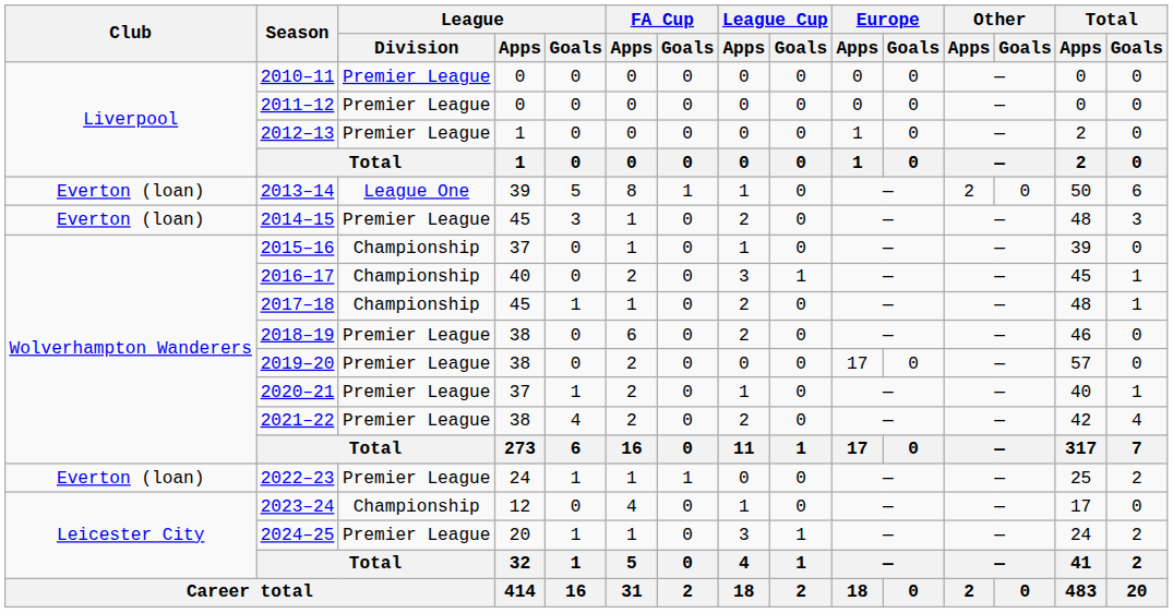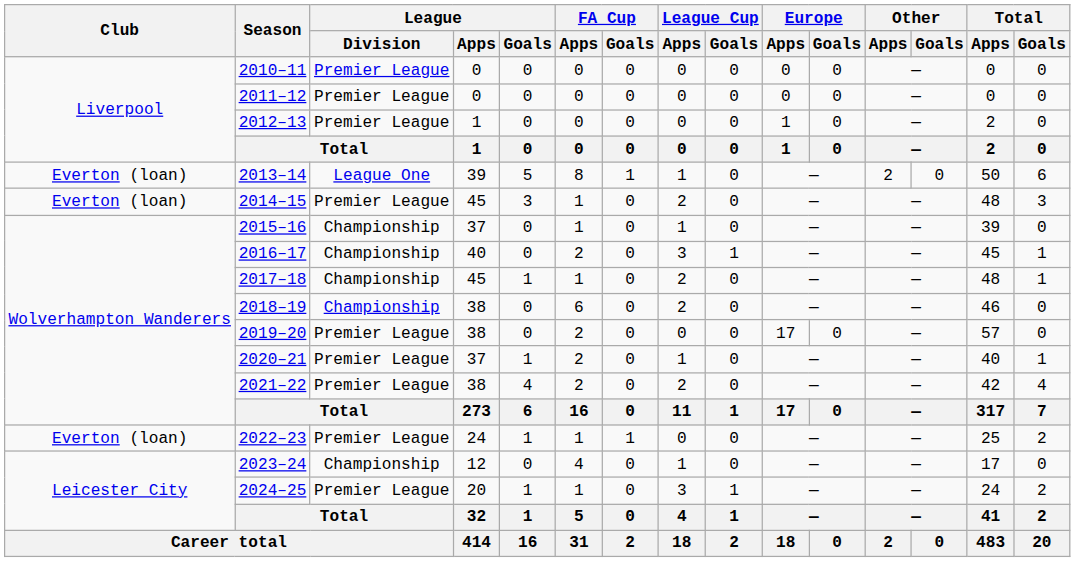 <table class="wikitable" style="text-align: center;">
 <tr>
 <th rowspan="2">Club</th>
 <th rowspan="2">Season</th>
 <th colspan="3">League</th>
 <th colspan="2"><a href='#'>FA Cup</a></th>
 <th colspan="2"><a href='#'>League Cup</a></th>
 <th colspan="2"><a href='#'>Europe</a></th>
 <th colspan="2">Other</th>
 <th colspan="2">Total</th>
 </tr>
 <tr>
 <th>Division</th>
 <th>Apps</th>
 <th>Goals</th>
 <th>Apps</th>
 <th>Goals</th>
 <th>Apps</th>
 <th>Goals</th>
 <th>Apps</th>
 <th>Goals</th>
 <th>Apps</th>
 <th>Goals</th>
 <th>Apps</th>
 <th>Goals</th>
 </tr>
 <tr>
 <td rowspan="4"><a href='#'>Liverpool</a></td>
 <td><a href='#'>2010–11</a></td>
 <td><a href='#'>Premier League</a></td>
 <td>0</td>
 <td>0</td>
 <td>0</td>
 <td>0</td>
 <td>0</td>
 <td>0</td>
 <td>0</td>
 <td>0</td>
 <td colspan="2">—</td>
 <td>0</td>
 <td>0</td>
 </tr>
 <tr>
 <td><a href='#'>2011–12</a></td>
 <td>Premier League</td>
 <td>0</td>
 <td>0</td>
 <td>0</td>
 <td>0</td>
 <td>0</td>
 <td>0</td>
 <td>0</td>
 <td>0</td>
 <td colspan="2">—</td>
 <td>0</td>
 <td>0</td>
 </tr>
 <tr>
 <td><a href='#'>2012–13</a></td>
 <td>Premier League</td>
 <td>1</td>
 <td>0</td>
 <td>0</td>
 <td>0</td>
 <td>0</td>
 <td>0</td>
 <td>1</td>
 <td>0</td>
 <td colspan="2">—</td>
 <td>2</td>
 <td>0</td>
 </tr>
 <tr>
 <th colspan="2">Total</th>
 <th>1</th>
 <th>0</th>
 <th>0</th>
 <th>0</th>
 <th>0</th>
 <th>0</th>
 <th>1</th>
 <th>0</th>
 <th colspan="2">—</th>
 <th>2</th>
 <th>0</th>
 </tr>
 <tr>
 <td><a href='#'>Everton</a> (loan)</td>
 <td><a href='#'>2013–14</a></td>
 <td><a href='#'>League One</a></td>
 <td>39</td>
 <td>5</td>
 <td>8</td>
 <td>1</td>
 <td>1</td>
 <td>0</td>
 <td colspan="2">—</td>
 <td>2</td>
 <td>0</td>
 <td>50</td>
 <td>6</td>
 </tr>
 <tr>
 <td><a href='#'>Everton</a> (loan)</td>
 <td><a href='#'>2014–15</a></td>
 <td>Premier League</td>
 <td>45</td>
 <td>3</td>
 <td>1</td>
 <td>0</td>
 <td>2</td>
 <td>0</td>
 <td colspan="2">—</td>
 <td colspan="2">—</td>
 <td>48</td>
 <td>3</td>
 </tr>
 <tr>
 <td rowspan="8"><a href='#'>Wolverhampton Wanderers</a></td>
 <td><a href='#'>2015–16</a></td>
 <td>Championship</td>
 <td>37</td>
 <td>0</td>
 <td>1</td>
 <td>0</td>
 <td>1</td>
 <td>0</td>
 <td colspan="2">—</td>
 <td colspan="2">—</td>
 <td>39</td>
 <td>0</td>
 </tr>
 <tr>
 <td><a href='#'>2016–17</a></td>
 <td>Championship</td>
 <td>40</td>
 <td>0</td>
 <td>2</td>
 <td>0</td>
 <td>3</td>
 <td>1</td>
 <td colspan="2">—</td>
 <td colspan="2">—</td>
 <td>45</td>
 <td>1</td>
 </tr>
 <tr>
 <td><a href='#'>2017–18</a></td>
 <td>Championship</td>
 <td>45</td>
 <td>1</td>
 <td>1</td>
 <td>0</td>
 <td>2</td>
 <td>0</td>
 <td colspan="2">—</td>
 <td colspan="2">—</td>
 <td>48</td>
 <td>1</td>
 </tr>
 <tr>
 <td><a href='#'>2018–19</a></td>
-<td>Premier League</td>
+<td><a href='#'>Championship</a></td>
 <td>38</td>
 <td>0</td>
 <td>6</td>
 <td>0</td>
 <td>2</td>
 <td>0</td>
 <td colspan="2">—</td>
 <td colspan="2">—</td>
 <td>46</td>
 <td>0</td>
 </tr>
 <tr>
 <td><a href='#'>2019–20</a></td>
 <td>Premier League</td>
 <td>38</td>
 <td>0</td>
 <td>2</td>
 <td>0</td>
 <td>0</td>
 <td>0</td>
 <td>17</td>
 <td>0</td>
 <td colspan="2">—</td>
 <td>57</td>
 <td>0</td>
 </tr>
 <tr>
 <td><a href='#'>2020–21</a></td>
 <td>Premier League</td>
 <td>37</td>
 <td>1</td>
 <td>2</td>
 <td>0</td>
 <td>1</td>
 <td>0</td>
 <td colspan="2">—</td>
 <td colspan="2">—</td>
 <td>40</td>
 <td>1</td>
 </tr>
 <tr>
 <td><a href='#'>2021–22</a></td>
 <td>Premier League</td>
 <td>38</td>
 <td>4</td>
 <td>2</td>
 <td>0</td>
 <td>2</td>
 <td>0</td>
 <td colspan="2">—</td>
 <td colspan="2">—</td>
 <td>42</td>
 <td>4</td>
 </tr>
 <tr>
 <th colspan="2">Total</th>
 <th>273</th>
 <th>6</th>
 <th>16</th>
 <th>0</th>
 <th>11</th>
 <th>1</th>
 <th>17</th>
 <th>0</th>
 <th colspan="2">—</th>
 <th>317</th>
 <th>7</th>
 </tr>
 <tr>
 <td><a href='#'>Everton</a> (loan)</td>
 <td><a href='#'>2022–23</a></td>
 <td>Premier League</td>
 <td>24</td>
 <td>1</td>
 <td>1</td>
 <td>1</td>
 <td>0</td>
 <td>0</td>
 <td colspan="2">—</td>
 <td colspan="2">—</td>
 <td>25</td>
 <td>2</td>
 </tr>
 <tr>
 <td rowspan="3"><a href='#'>Leicester City</a></td>
 <td><a href='#'>2023–24</a></td>
 <td>Championship</td>
 <td>12</td>
 <td>0</td>
 <td>4</td>
 <td>0</td>
 <td>1</td>
 <td>0</td>
 <td colspan="2">—</td>
 <td colspan="2">—</td>
 <td>17</td>
 <td>0</td>
 </tr>
 <tr>
 <td><a href='#'>2024–25</a></td>
 <td>Premier League</td>
 <td>20</td>
 <td>1</td>
 <td>1</td>
 <td>0</td>
 <td>3</td>
 <td>1</td>
 <td colspan="2">—</td>
 <td colspan="2">—</td>
 <td>24</td>
 <td>2</td>
 </tr>
 <tr>
 <th colspan="2">Total</th>
 <th>32</th>
 <th>1</th>
 <th>5</th>
 <th>0</th>
 <th>4</th>
 <th>1</th>
 <th colspan="2">—</th>
 <th colspan="2">—</th>
 <th>41</th>
 <th>2</th>
 </tr>
 <tr>
 <th colspan="3">Career total</th>
 <th>414</th>
 <th>16</th>
 <th>31</th>
 <th>2</th>
 <th>18</th>
 <th>2</th>
 <th>18</th>
 <th>0</th>
 <th>2</th>
 <th>0</th>
 <th>483</th>
 <th>20</th>
 </tr>
 </table>
